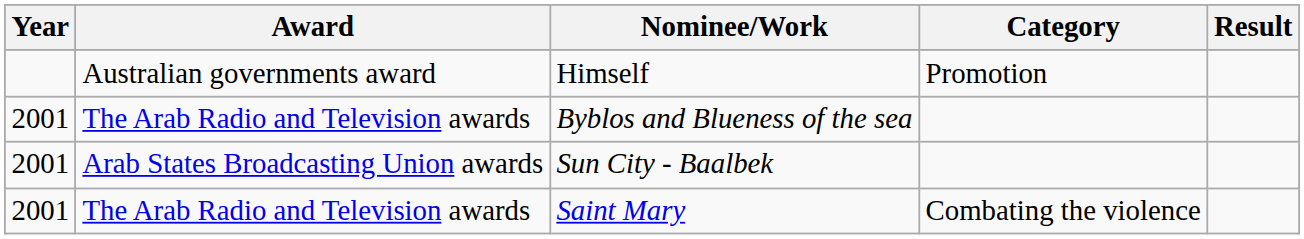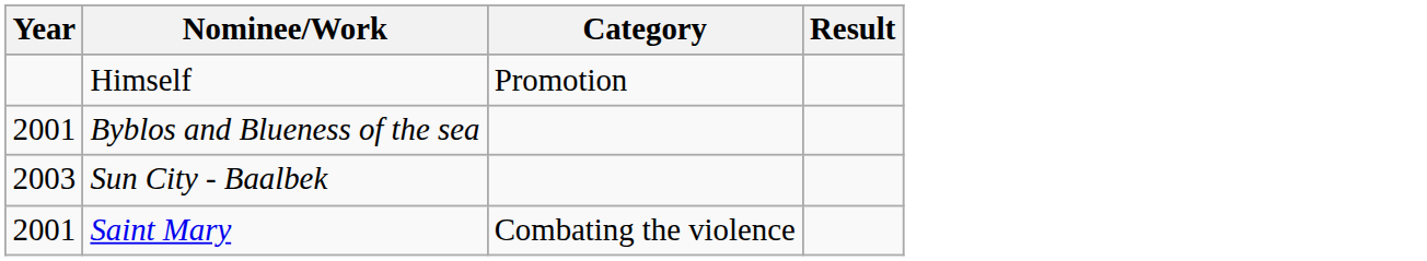 <table class="wikitable">
 <tr>
 <th>Year</th>
-<th>Award</th>
 <th>Nominee/Work</th>
 <th>Category</th>
 <th>Result</th>
 </tr>
 <tr>
 <td></td>
-<td> Australian governments award</td>
 <td>Himself</td>
 <td>Promotion</td>
 <td></td>
 </tr>
 <tr>
 <td>2001</td>
-<td> <a href='#'>The Arab Radio and Television</a> awards</td>
 <td><em>Byblos and Blueness of the sea</em></td>
 <td></td>
 <td></td>
 </tr>
 <tr>
-<td>2001</td>
-<td> <a href='#'>Arab States Broadcasting Union</a> awards</td>
+<td>2003</td>
 <td><em>Sun City - Baalbek</em></td>
 <td></td>
 <td></td>
 </tr>
 <tr>
 <td>2001</td>
-<td> <a href='#'>The Arab Radio and Television</a> awards</td>
 <td><em><a href='#'>Saint Mary</a></em></td>
 <td>Combating the violence</td>
 <td></td>
 </tr>
 </table>
